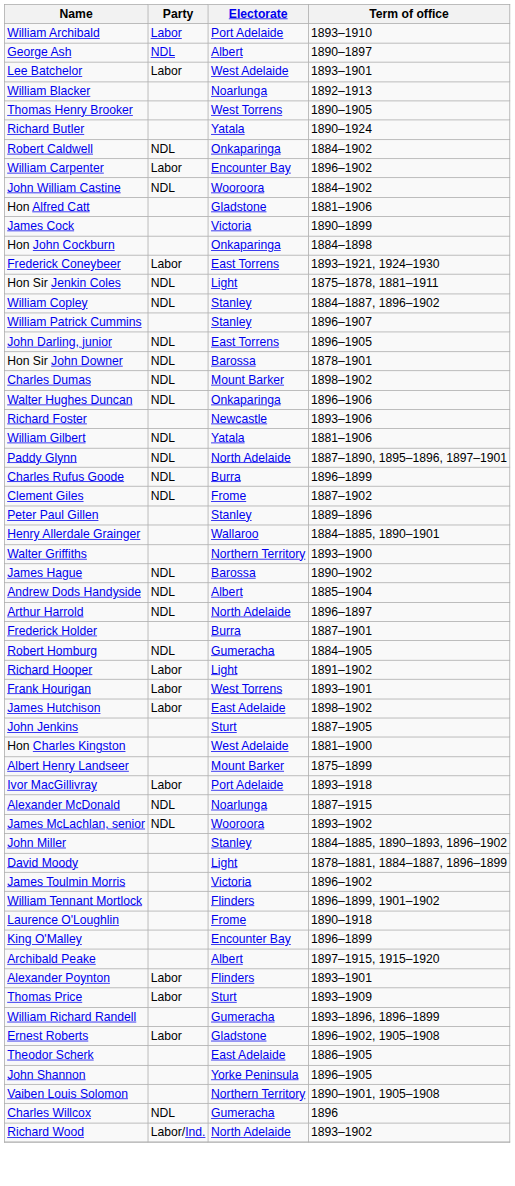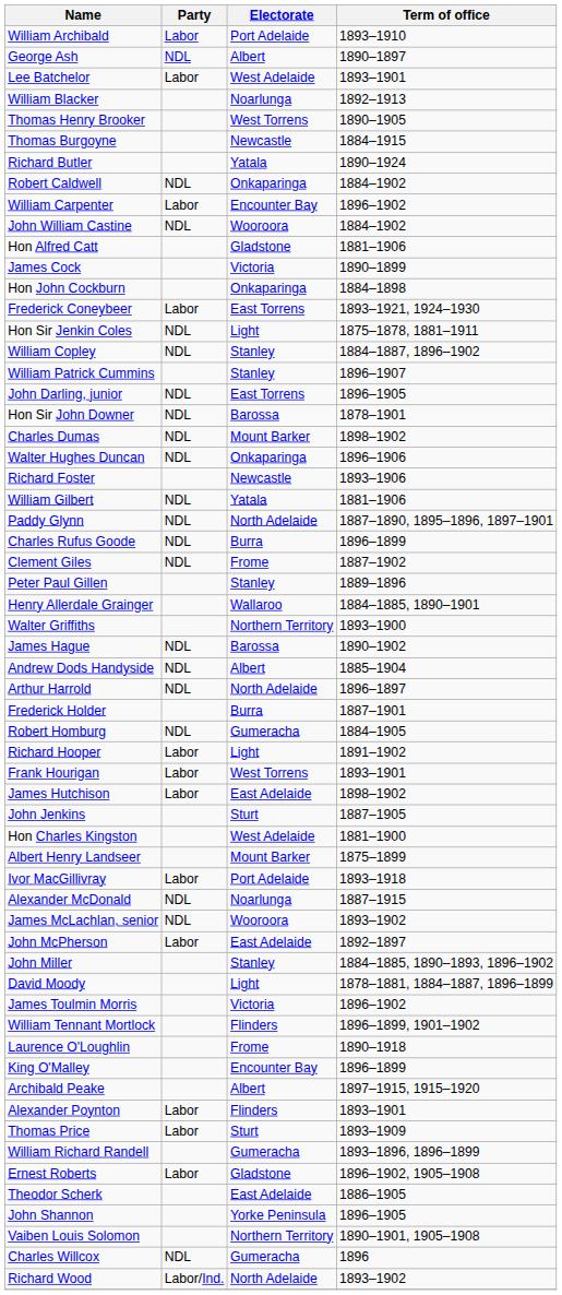 <table class="wikitable sortable">
 <tr>
 <th>Name</th>
 <th>Party</th>
 <th><a href='#'>Electorate</a></th>
 <th>Term of office</th>
 </tr>
 <tr>
 <td><a href='#'>William Archibald</a></td>
 <td><a href='#'>Labor</a></td>
 <td><a href='#'>Port Adelaide</a></td>
 <td>1893–1910</td>
 </tr>
 <tr>
 <td><a href='#'>George Ash</a> </td>
 <td><a href='#'>NDL</a></td>
 <td><a href='#'>Albert</a></td>
 <td>1890–1897</td>
 </tr>
 <tr>
 <td><a href='#'>Lee Batchelor</a></td>
 <td>Labor</td>
 <td><a href='#'>West Adelaide</a></td>
 <td>1893–1901</td>
 </tr>
 <tr>
 <td><a href='#'>William Blacker</a></td>
 <td></td>
 <td><a href='#'>Noarlunga</a></td>
 <td>1892–1913</td>
 </tr>
 <tr>
 <td><a href='#'>Thomas Henry Brooker</a></td>
 <td></td>
 <td><a href='#'>West Torrens</a></td>
 <td>1890–1905</td>
+</tr>
+<tr>
+<td><a href='#'>Thomas Burgoyne</a></td>
+<td></td>
+<td><a href='#'>Newcastle</a></td>
+<td>1884–1915</td>
 </tr>
 <tr>
 <td><a href='#'>Richard Butler</a></td>
 <td></td>
 <td><a href='#'>Yatala</a></td>
 <td>1890–1924</td>
 </tr>
 <tr>
 <td><a href='#'>Robert Caldwell</a></td>
 <td>NDL</td>
 <td><a href='#'>Onkaparinga</a></td>
 <td>1884–1902</td>
 </tr>
 <tr>
 <td><a href='#'>William Carpenter</a></td>
 <td>Labor</td>
 <td><a href='#'>Encounter Bay</a></td>
 <td>1896–1902</td>
 </tr>
 <tr>
 <td><a href='#'>John William Castine</a></td>
 <td>NDL</td>
 <td><a href='#'>Wooroora</a></td>
 <td>1884–1902</td>
 </tr>
 <tr>
 <td>Hon <a href='#'>Alfred Catt</a></td>
 <td></td>
 <td><a href='#'>Gladstone</a></td>
 <td>1881–1906</td>
 </tr>
 <tr>
 <td><a href='#'>James Cock</a></td>
 <td></td>
 <td><a href='#'>Victoria</a></td>
 <td>1890–1899</td>
 </tr>
 <tr>
 <td>Hon <a href='#'>John Cockburn</a> </td>
 <td></td>
 <td><a href='#'>Onkaparinga</a></td>
 <td>1884–1898</td>
 </tr>
 <tr>
 <td><a href='#'>Frederick Coneybeer</a></td>
 <td>Labor</td>
 <td><a href='#'>East Torrens</a></td>
 <td>1893–1921, 1924–1930</td>
 </tr>
 <tr>
 <td>Hon Sir <a href='#'>Jenkin Coles</a></td>
 <td>NDL</td>
 <td><a href='#'>Light</a></td>
 <td>1875–1878, 1881–1911</td>
 </tr>
 <tr>
 <td><a href='#'>William Copley</a></td>
 <td>NDL</td>
 <td><a href='#'>Stanley</a></td>
 <td>1884–1887, 1896–1902</td>
 </tr>
 <tr>
 <td><a href='#'>William Patrick Cummins</a> </td>
 <td></td>
 <td><a href='#'>Stanley</a></td>
 <td>1896–1907</td>
 </tr>
 <tr>
 <td><a href='#'>John Darling, junior</a></td>
 <td>NDL</td>
 <td><a href='#'>East Torrens</a></td>
 <td>1896–1905</td>
 </tr>
 <tr>
 <td>Hon Sir <a href='#'>John Downer</a></td>
 <td>NDL</td>
 <td><a href='#'>Barossa</a></td>
 <td>1878–1901</td>
 </tr>
 <tr>
 <td><a href='#'>Charles Dumas</a> </td>
 <td>NDL</td>
 <td><a href='#'>Mount Barker</a></td>
 <td>1898–1902</td>
 </tr>
 <tr>
 <td><a href='#'>Walter Hughes Duncan</a></td>
 <td>NDL</td>
 <td><a href='#'>Onkaparinga</a></td>
 <td>1896–1906</td>
 </tr>
 <tr>
 <td><a href='#'>Richard Foster</a></td>
 <td></td>
 <td><a href='#'>Newcastle</a></td>
 <td>1893–1906</td>
 </tr>
 <tr>
 <td><a href='#'>William Gilbert</a></td>
 <td>NDL</td>
 <td><a href='#'>Yatala</a></td>
 <td>1881–1906</td>
 </tr>
 <tr>
 <td><a href='#'>Paddy Glynn</a> </td>
 <td>NDL</td>
 <td><a href='#'>North Adelaide</a></td>
 <td>1887–1890, 1895–1896, 1897–1901</td>
 </tr>
 <tr>
 <td><a href='#'>Charles Rufus Goode</a></td>
 <td>NDL</td>
 <td><a href='#'>Burra</a></td>
 <td>1896–1899</td>
 </tr>
 <tr>
 <td><a href='#'>Clement Giles</a></td>
 <td>NDL</td>
 <td><a href='#'>Frome</a></td>
 <td>1887–1902</td>
 </tr>
 <tr>
 <td><a href='#'>Peter Paul Gillen</a> </td>
 <td></td>
 <td><a href='#'>Stanley</a></td>
 <td>1889–1896</td>
 </tr>
 <tr>
 <td><a href='#'>Henry Allerdale Grainger</a></td>
 <td></td>
 <td><a href='#'>Wallaroo</a></td>
 <td>1884–1885, 1890–1901</td>
 </tr>
 <tr>
 <td><a href='#'>Walter Griffiths</a></td>
 <td></td>
 <td><a href='#'>Northern Territory</a></td>
 <td>1893–1900</td>
 </tr>
 <tr>
 <td><a href='#'>James Hague</a></td>
 <td>NDL</td>
 <td><a href='#'>Barossa</a></td>
 <td>1890–1902</td>
 </tr>
 <tr>
 <td><a href='#'>Andrew Dods Handyside</a></td>
 <td>NDL</td>
 <td><a href='#'>Albert</a></td>
 <td>1885–1904</td>
 </tr>
 <tr>
 <td><a href='#'>Arthur Harrold</a> </td>
 <td>NDL</td>
 <td><a href='#'>North Adelaide</a></td>
 <td>1896–1897</td>
 </tr>
 <tr>
 <td><a href='#'>Frederick Holder</a></td>
 <td></td>
 <td><a href='#'>Burra</a></td>
 <td>1887–1901</td>
 </tr>
 <tr>
 <td><a href='#'>Robert Homburg</a></td>
 <td>NDL</td>
 <td><a href='#'>Gumeracha</a></td>
 <td>1884–1905</td>
 </tr>
 <tr>
 <td><a href='#'>Richard Hooper</a></td>
 <td>Labor</td>
 <td><a href='#'>Light</a></td>
 <td>1891–1902</td>
 </tr>
 <tr>
 <td><a href='#'>Frank Hourigan</a></td>
 <td>Labor</td>
 <td><a href='#'>West Torrens</a></td>
 <td>1893–1901</td>
 </tr>
 <tr>
 <td><a href='#'>James Hutchison</a> </td>
 <td>Labor</td>
 <td><a href='#'>East Adelaide</a></td>
 <td>1898–1902</td>
 </tr>
 <tr>
 <td><a href='#'>John Jenkins</a></td>
 <td></td>
 <td><a href='#'>Sturt</a></td>
 <td>1887–1905</td>
 </tr>
 <tr>
 <td>Hon <a href='#'>Charles Kingston</a></td>
 <td></td>
 <td><a href='#'>West Adelaide</a></td>
 <td>1881–1900</td>
 </tr>
 <tr>
 <td><a href='#'>Albert Henry Landseer</a></td>
 <td></td>
 <td><a href='#'>Mount Barker</a></td>
 <td>1875–1899</td>
 </tr>
 <tr>
 <td><a href='#'>Ivor MacGillivray</a></td>
 <td>Labor</td>
 <td><a href='#'>Port Adelaide</a></td>
 <td>1893–1918</td>
 </tr>
 <tr>
 <td><a href='#'>Alexander McDonald</a></td>
 <td>NDL</td>
 <td><a href='#'>Noarlunga</a></td>
 <td>1887–1915</td>
 </tr>
 <tr>
 <td><a href='#'>James McLachlan, senior</a></td>
 <td>NDL</td>
 <td><a href='#'>Wooroora</a></td>
 <td>1893–1902</td>
 </tr>
 <tr>
+<td><a href='#'>John McPherson</a> </td>
+<td>Labor</td>
+<td><a href='#'>East Adelaide</a></td>
+<td>1892–1897</td>
+</tr>
+<tr>
 <td><a href='#'>John Miller</a></td>
 <td></td>
 <td><a href='#'>Stanley</a></td>
 <td>1884–1885, 1890–1893, 1896–1902</td>
 </tr>
 <tr>
 <td><a href='#'>David Moody</a></td>
 <td></td>
 <td><a href='#'>Light</a></td>
 <td>1878–1881, 1884–1887, 1896–1899</td>
 </tr>
 <tr>
 <td><a href='#'>James Toulmin Morris</a></td>
 <td></td>
 <td><a href='#'>Victoria</a></td>
 <td>1896–1902</td>
 </tr>
 <tr>
 <td><a href='#'>William Tennant Mortlock</a></td>
 <td></td>
 <td><a href='#'>Flinders</a></td>
 <td>1896–1899, 1901–1902</td>
 </tr>
 <tr>
 <td><a href='#'>Laurence O'Loughlin</a></td>
 <td></td>
 <td><a href='#'>Frome</a></td>
 <td>1890–1918</td>
 </tr>
 <tr>
 <td><a href='#'>King O'Malley</a></td>
 <td></td>
 <td><a href='#'>Encounter Bay</a></td>
 <td>1896–1899</td>
 </tr>
 <tr>
 <td><a href='#'>Archibald Peake</a> </td>
 <td></td>
 <td><a href='#'>Albert</a></td>
 <td>1897–1915, 1915–1920</td>
 </tr>
 <tr>
 <td><a href='#'>Alexander Poynton</a></td>
 <td>Labor</td>
 <td><a href='#'>Flinders</a></td>
 <td>1893–1901</td>
 </tr>
 <tr>
 <td><a href='#'>Thomas Price</a></td>
 <td>Labor</td>
 <td><a href='#'>Sturt</a></td>
 <td>1893–1909</td>
 </tr>
 <tr>
 <td><a href='#'>William Richard Randell</a> </td>
 <td></td>
 <td><a href='#'>Gumeracha</a></td>
 <td>1893–1896, 1896–1899</td>
 </tr>
 <tr>
 <td><a href='#'>Ernest Roberts</a></td>
 <td>Labor</td>
 <td><a href='#'>Gladstone</a></td>
 <td>1896–1902, 1905–1908</td>
 </tr>
 <tr>
 <td><a href='#'>Theodor Scherk</a></td>
 <td></td>
 <td><a href='#'>East Adelaide</a></td>
 <td>1886–1905</td>
 </tr>
 <tr>
 <td><a href='#'>John Shannon</a></td>
 <td></td>
 <td><a href='#'>Yorke Peninsula</a></td>
 <td>1896–1905</td>
 </tr>
 <tr>
 <td><a href='#'>Vaiben Louis Solomon</a></td>
 <td></td>
 <td><a href='#'>Northern Territory</a></td>
 <td>1890–1901, 1905–1908</td>
 </tr>
 <tr>
 <td><a href='#'>Charles Willcox</a> </td>
 <td>NDL</td>
 <td><a href='#'>Gumeracha</a></td>
 <td>1896</td>
 </tr>
 <tr>
 <td><a href='#'>Richard Wood</a></td>
 <td>Labor/<a href='#'>Ind.</a> </td>
 <td><a href='#'>North Adelaide</a></td>
 <td>1893–1902</td>
 </tr>
 <tr>
 </tr>
 </table>
